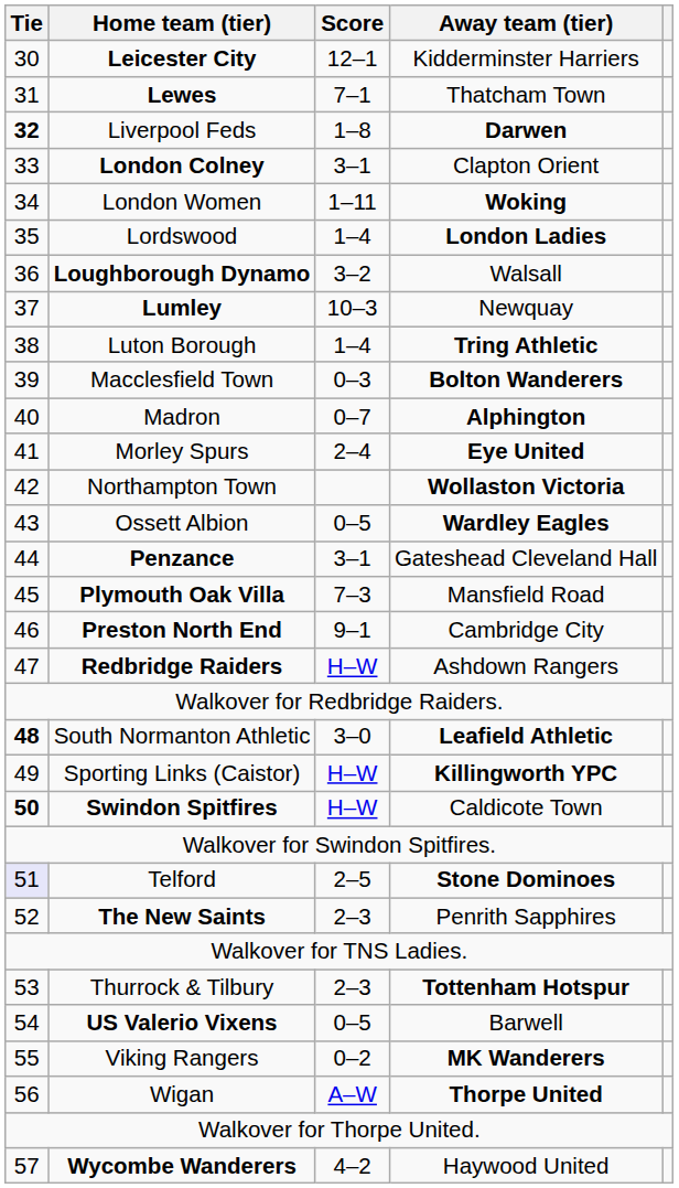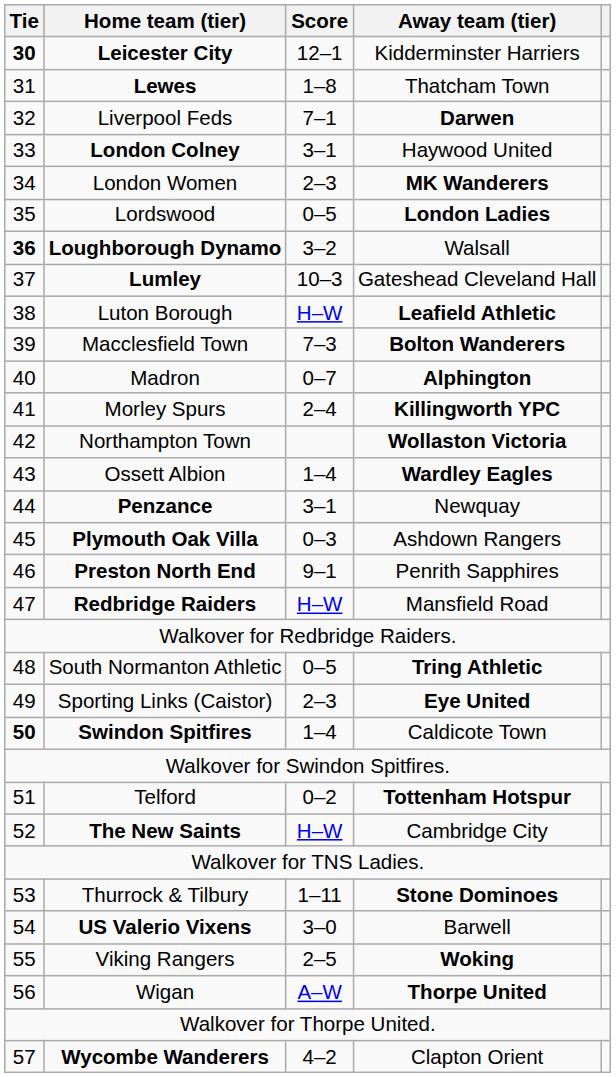 <table class="wikitable" style="text-align:center; font-size:85%">
 <tr>
 <th>Tie</th>
 <th>Home team (tier)</th>
 <th>Score</th>
 <th>Away team (tier)</th>
 <th></th>
 </tr>
 <tr>
-<td align="center">30</td>
+<td align="center"><strong>30</strong></td>
 <td><strong>Leicester City</strong></td>
 <td align="center">12–1</td>
 <td>Kidderminster Harriers</td>
 <td></td>
 </tr>
 <tr>
 <td align="center">31</td>
 <td><strong>Lewes</strong></td>
-<td align="center">7–1</td>
+<td align="center">1–8</td>
 <td>Thatcham Town</td>
 <td></td>
 </tr>
 <tr>
-<td align="center"><strong>32</strong></td>
+<td align="center">32</td>
 <td>Liverpool Feds</td>
-<td align="center">1–8</td>
+<td align="center">7–1</td>
 <td><strong>Darwen</strong></td>
 <td></td>
 </tr>
 <tr>
 <td align="center">33</td>
 <td><strong>London Colney</strong></td>
 <td align="center">3–1</td>
-<td>Clapton Orient</td>
+<td>Haywood United</td>
 <td></td>
 </tr>
 <tr>
 <td align="center">34</td>
 <td>London Women</td>
-<td align="center">1–11</td>
-<td><strong>Woking</strong></td>
+<td align="center">2–3</td>
+<td><strong>MK Wanderers</strong></td>
 <td></td>
 </tr>
 <tr>
 <td align="center">35</td>
 <td>Lordswood</td>
-<td align="center">1–4</td>
+<td align="center">0–5</td>
 <td><strong>London Ladies</strong></td>
 <td></td>
 </tr>
 <tr>
-<td align="center">36</td>
+<td align="center"><strong>36</strong></td>
 <td><strong>Loughborough Dynamo</strong></td>
 <td align="center">3–2</td>
 <td>Walsall</td>
 <td></td>
 </tr>
 <tr>
 <td align="center">37</td>
 <td><strong>Lumley</strong></td>
 <td align="center">10–3</td>
-<td>Newquay</td>
+<td>Gateshead Cleveland Hall</td>
 <td></td>
 </tr>
 <tr>
 <td align="center">38</td>
 <td>Luton Borough</td>
-<td align="center">1–4</td>
-<td><strong>Tring Athletic</strong></td>
+<td align="center"><a href='#'>H–W</a></td>
+<td><strong>Leafield Athletic</strong></td>
 <td></td>
 </tr>
 <tr>
 <td align="center">39</td>
 <td>Macclesfield Town</td>
-<td align="center">0–3</td>
+<td align="center">7–3</td>
 <td><strong>Bolton Wanderers</strong></td>
 <td></td>
 </tr>
 <tr>
 <td align="center">40</td>
 <td>Madron</td>
 <td align="center">0–7</td>
 <td><strong>Alphington</strong></td>
 <td></td>
 </tr>
 <tr>
 <td align="center">41</td>
 <td>Morley Spurs</td>
 <td align="center">2–4</td>
-<td><strong>Eye United</strong></td>
+<td><strong>Killingworth YPC</strong></td>
 <td></td>
 </tr>
 <tr>
 <td align="center">42</td>
 <td>Northampton Town</td>
 <td align="center"></td>
 <td><strong>Wollaston Victoria</strong></td>
 <td></td>
 </tr>
 <tr>
 <td align="center">43</td>
 <td>Ossett Albion</td>
-<td align="center">0–5</td>
+<td align="center">1–4</td>
 <td><strong>Wardley Eagles</strong></td>
 <td></td>
 </tr>
 <tr>
 <td align="center">44</td>
 <td><strong>Penzance</strong></td>
 <td align="center">3–1</td>
-<td>Gateshead Cleveland Hall</td>
+<td>Newquay</td>
 <td></td>
 </tr>
 <tr>
 <td align="center">45</td>
 <td><strong>Plymouth Oak Villa</strong></td>
-<td align="center">7–3</td>
-<td>Mansfield Road</td>
+<td align="center">0–3</td>
+<td>Ashdown Rangers</td>
 <td></td>
 </tr>
 <tr>
 <td align="center">46</td>
 <td><strong>Preston North End</strong></td>
 <td align="center">9–1</td>
-<td>Cambridge City</td>
+<td>Penrith Sapphires</td>
 <td></td>
 </tr>
 <tr>
 <td align="center">47</td>
 <td><strong>Redbridge Raiders</strong></td>
 <td align="center"><a href='#'>H–W</a></td>
-<td>Ashdown Rangers</td>
+<td>Mansfield Road</td>
 <td></td>
 </tr>
 <tr>
 <td colspan="5" align="center">Walkover for Redbridge Raiders.</td>
 </tr>
 <tr>
-<td align="center"><strong>48</strong></td>
+<td align="center">48</td>
 <td>South Normanton Athletic</td>
-<td align="center">3–0</td>
-<td><strong>Leafield Athletic</strong></td>
+<td align="center">0–5</td>
+<td><strong>Tring Athletic</strong></td>
 <td></td>
 </tr>
 <tr>
 <td align="center">49</td>
 <td>Sporting Links (Caistor)</td>
-<td align="center"><a href='#'>H–W</a></td>
-<td><strong>Killingworth YPC</strong></td>
+<td align="center">2–3</td>
+<td><strong>Eye United</strong></td>
 <td></td>
 </tr>
 <tr>
 <td align="center"><strong>50</strong></td>
 <td><strong>Swindon Spitfires</strong></td>
-<td align="center"><a href='#'>H–W</a></td>
+<td align="center">1–4</td>
 <td>Caldicote Town</td>
 <td></td>
 </tr>
 <tr>
 <td colspan="5" align="center">Walkover for Swindon Spitfires.</td>
 </tr>
 <tr>
-<td align="center" style="background: lavender;">51</td>
+<td align="center">51</td>
 <td>Telford</td>
-<td align="center">2–5</td>
-<td><strong>Stone Dominoes</strong></td>
+<td align="center">0–2</td>
+<td><strong>Tottenham Hotspur</strong></td>
 <td></td>
 </tr>
 <tr>
 <td align="center">52</td>
 <td><strong>The New Saints</strong></td>
-<td align="center">2–3</td>
-<td>Penrith Sapphires</td>
+<td align="center"><a href='#'>H–W</a></td>
+<td>Cambridge City</td>
 <td></td>
 </tr>
 <tr>
 <td colspan="5" align="center">Walkover for TNS Ladies.</td>
 </tr>
 <tr>
 <td align="center">53</td>
 <td>Thurrock & Tilbury</td>
-<td align="center">2–3</td>
-<td><strong>Tottenham Hotspur</strong></td>
+<td align="center">1–11</td>
+<td><strong>Stone Dominoes</strong></td>
 <td></td>
 </tr>
 <tr>
 <td align="center">54</td>
 <td><strong>US Valerio Vixens</strong></td>
-<td align="center">0–5</td>
+<td align="center">3–0</td>
 <td>Barwell</td>
 <td></td>
 </tr>
 <tr>
 <td align="center">55</td>
 <td>Viking Rangers</td>
-<td align="center">0–2</td>
-<td><strong>MK Wanderers</strong></td>
+<td align="center">2–5</td>
+<td><strong>Woking</strong></td>
 <td></td>
 </tr>
 <tr>
 <td align="center">56</td>
 <td>Wigan</td>
 <td align="center"><a href='#'>A–W</a></td>
 <td><strong>Thorpe United</strong></td>
 <td></td>
 </tr>
 <tr>
 <td colspan="5" align="center">Walkover for Thorpe United.</td>
 </tr>
 <tr>
 <td align="center">57</td>
 <td><strong>Wycombe Wanderers</strong></td>
 <td align="center">4–2</td>
-<td>Haywood United</td>
+<td>Clapton Orient</td>
 <td></td>
 </tr>
 </table>
